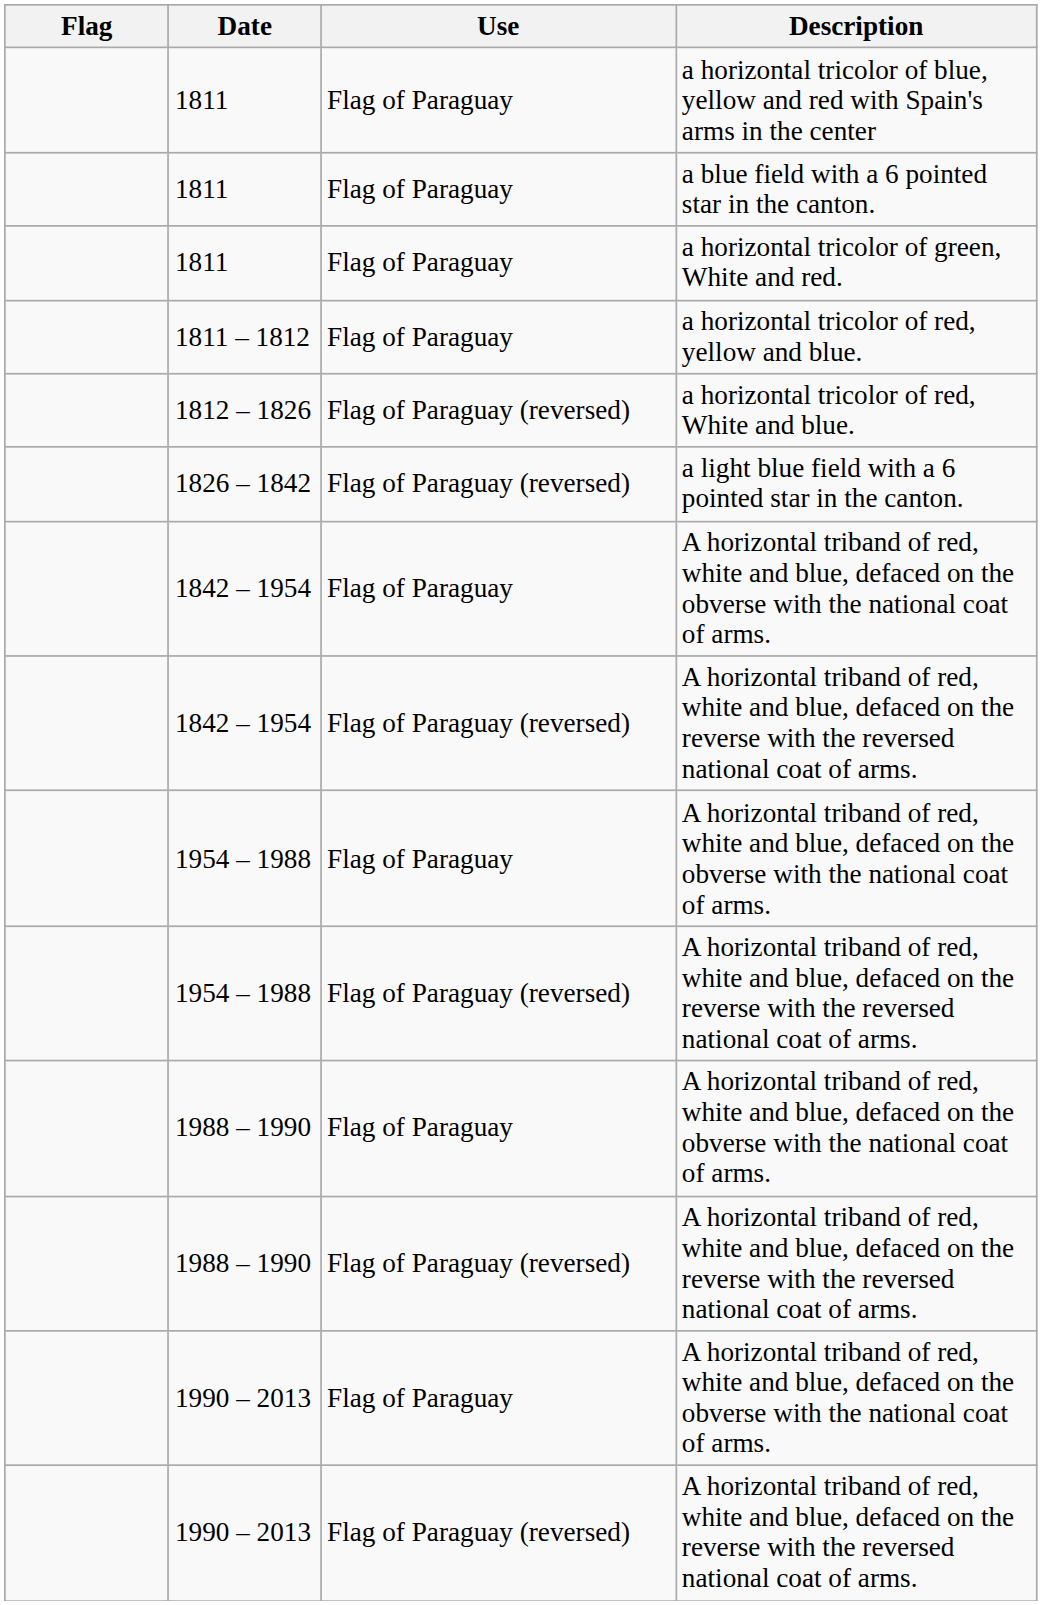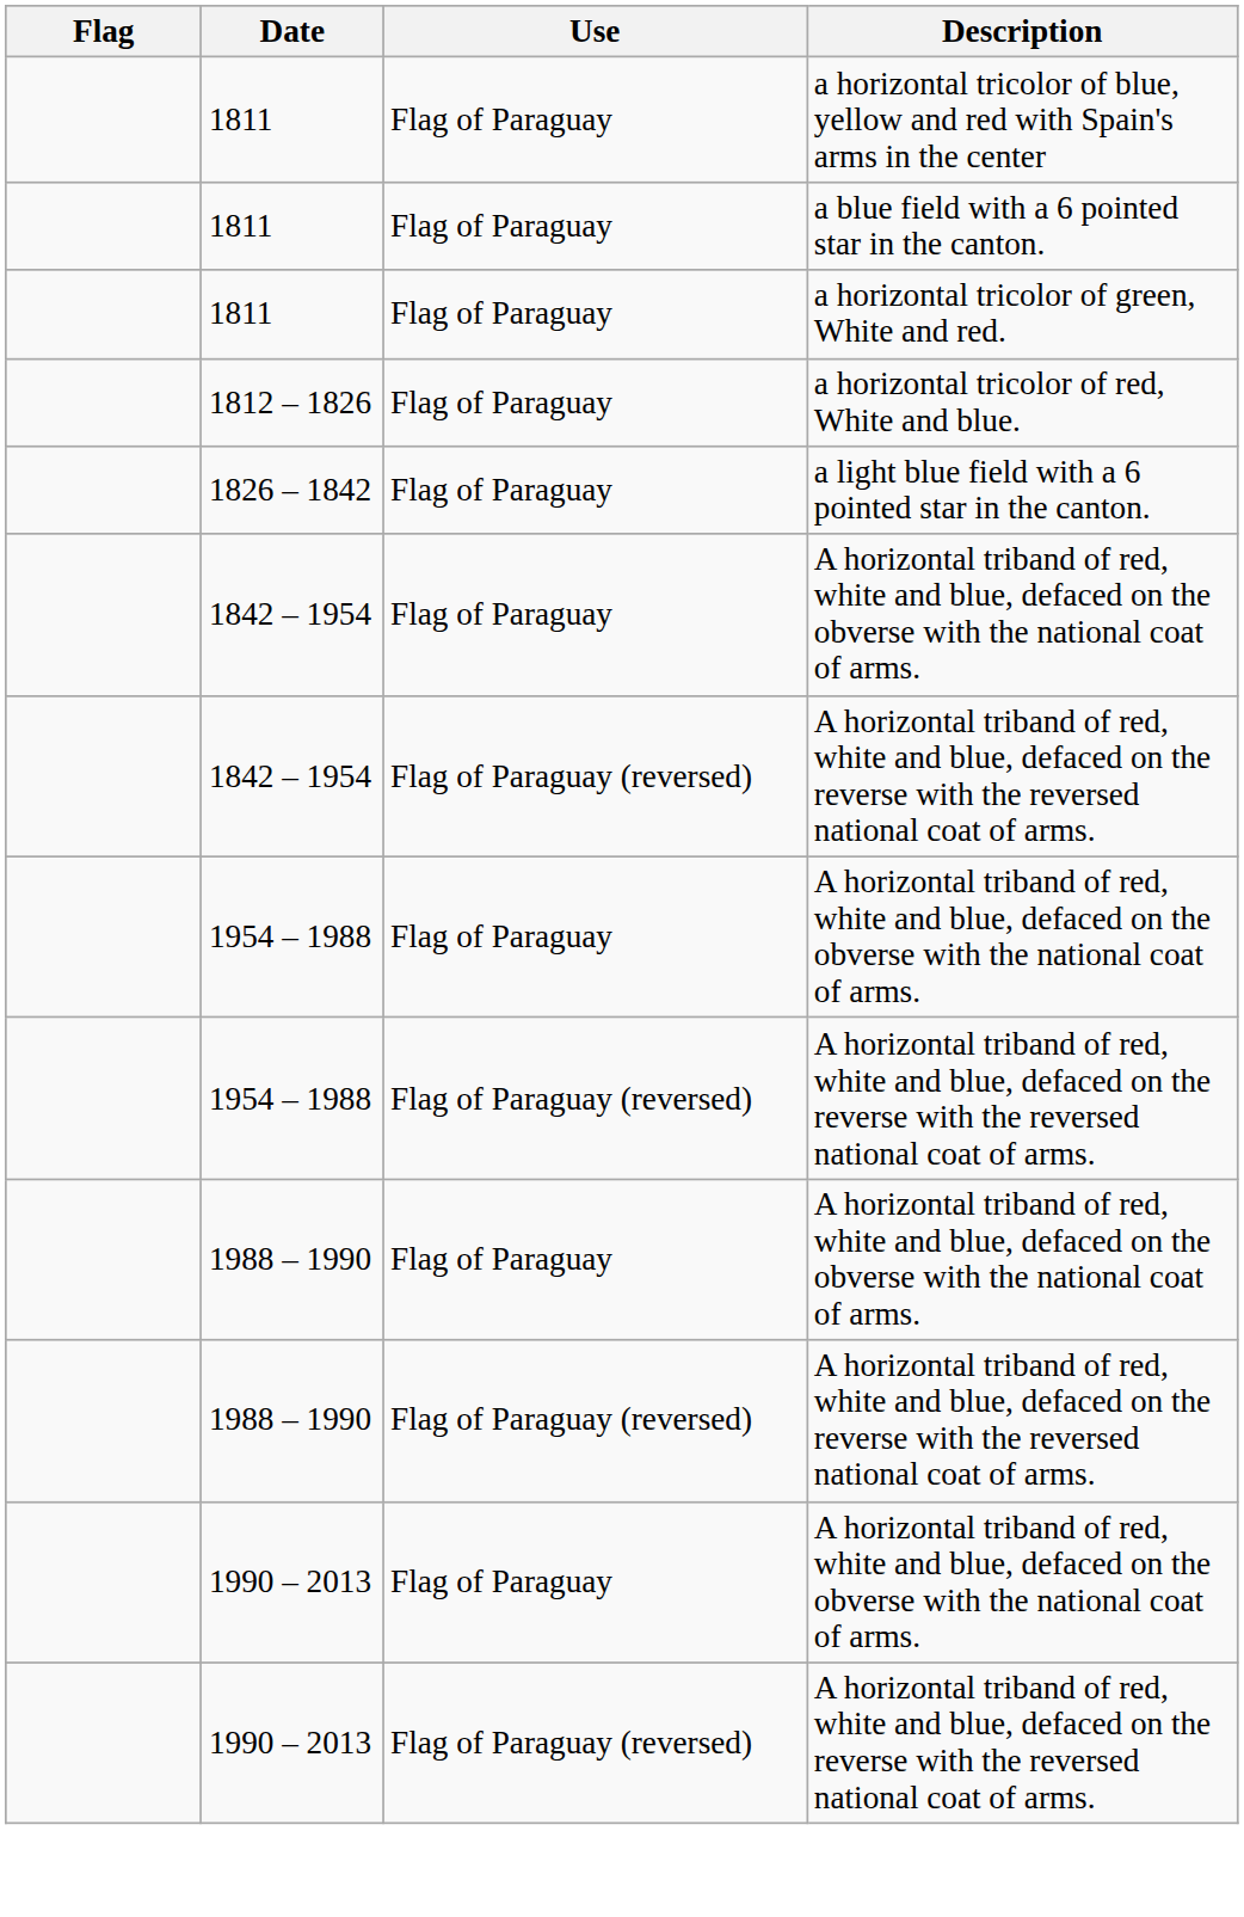 <table class="wikitable">
 <tr>
 <th style="width:110px;">Flag</th>
 <th style="width:100px;">Date</th>
 <th style="width:250px;">Use</th>
 <th style="width:250px;">Description</th>
 </tr>
 <tr>
 <td></td>
 <td>1811</td>
 <td>Flag of Paraguay</td>
 <td>a horizontal tricolor of blue, yellow and red with Spain's arms in the center</td>
 </tr>
 <tr>
 <td></td>
 <td>1811</td>
 <td>Flag of Paraguay</td>
 <td>a blue field with a 6 pointed star in the canton.</td>
 </tr>
 <tr>
 <td></td>
 <td>1811</td>
 <td>Flag of Paraguay</td>
 <td>a horizontal tricolor of green, White and red.</td>
 </tr>
 <tr>
 <td></td>
-<td>1811 – 1812</td>
+<td>1812 – 1826</td>
 <td>Flag of Paraguay</td>
-<td>a horizontal tricolor of red, yellow and blue.</td>
-</tr>
-<tr>
-<td></td>
-<td>1812 – 1826</td>
-<td>Flag of Paraguay (reversed)</td>
 <td>a horizontal tricolor of red, White and blue.</td>
 </tr>
 <tr>
 <td></td>
 <td>1826 – 1842</td>
-<td>Flag of Paraguay (reversed)</td>
+<td>Flag of Paraguay</td>
 <td>a light blue field with a 6 pointed star in the canton.</td>
 </tr>
 <tr>
 <td></td>
 <td>1842 – 1954</td>
 <td>Flag of Paraguay</td>
 <td>A horizontal triband of red, white and blue, defaced on the obverse with the national coat of arms.</td>
 </tr>
 <tr>
 <td></td>
 <td>1842 – 1954</td>
 <td>Flag of Paraguay (reversed)</td>
 <td>A horizontal triband of red, white and blue, defaced on the reverse with the reversed national coat of arms.</td>
 </tr>
 <tr>
 <td></td>
 <td>1954 – 1988</td>
 <td>Flag of Paraguay</td>
 <td>A horizontal triband of red, white and blue, defaced on the obverse with the national coat of arms.</td>
 </tr>
 <tr>
 <td></td>
 <td>1954 – 1988</td>
 <td>Flag of Paraguay (reversed)</td>
 <td>A horizontal triband of red, white and blue, defaced on the reverse with the reversed national coat of arms.</td>
 </tr>
 <tr>
 <td></td>
 <td>1988 – 1990</td>
 <td>Flag of Paraguay</td>
 <td>A horizontal triband of red, white and blue, defaced on the obverse with the national coat of arms.</td>
 </tr>
 <tr>
 <td></td>
 <td>1988 – 1990</td>
 <td>Flag of Paraguay (reversed)</td>
 <td>A horizontal triband of red, white and blue, defaced on the reverse with the reversed national coat of arms.</td>
 </tr>
 <tr>
 <td></td>
 <td>1990 – 2013</td>
 <td>Flag of Paraguay</td>
 <td>A horizontal triband of red, white and blue, defaced on the obverse with the national coat of arms.</td>
 </tr>
 <tr>
 <td></td>
 <td>1990 – 2013</td>
 <td>Flag of Paraguay (reversed)</td>
 <td>A horizontal triband of red, white and blue, defaced on the reverse with the reversed national coat of arms.</td>
 </tr>
 </table>
